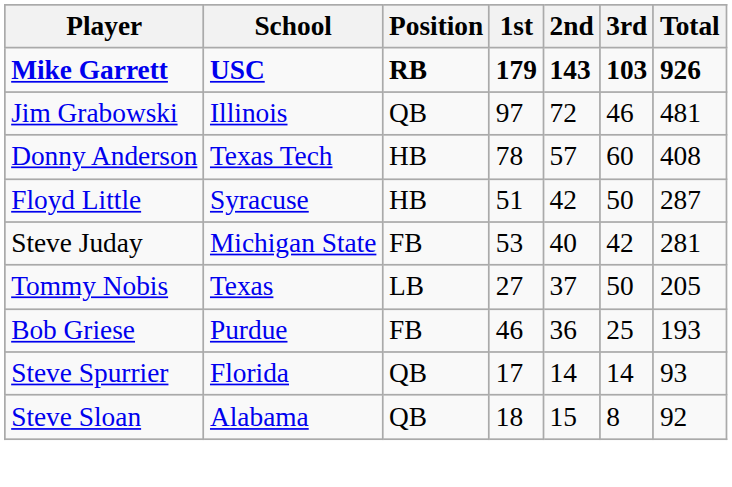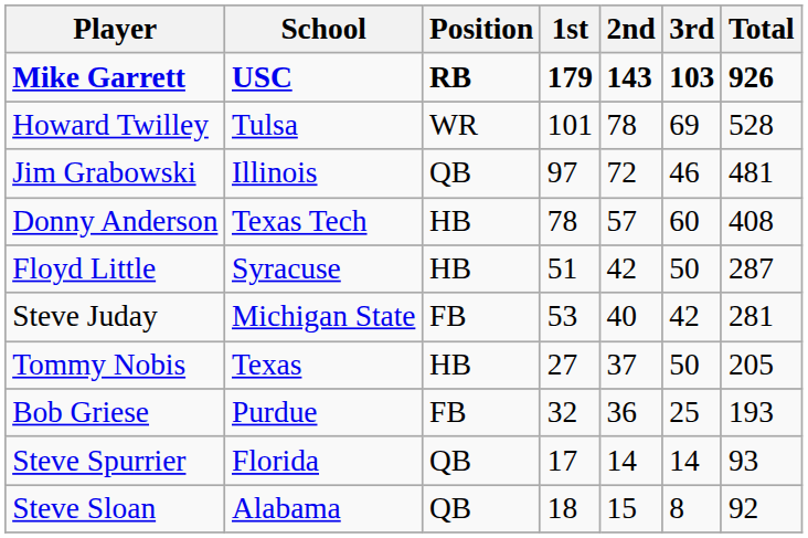 <table class="wikitable">
 <tr>
 <th>Player</th>
 <th>School</th>
 <th>Position</th>
 <th>1st</th>
 <th>2nd</th>
 <th>3rd</th>
 <th>Total</th>
 </tr>
 <tr>
 <td><strong><a href='#'>Mike Garrett</a></strong></td>
 <td><strong><a href='#'>USC</a></strong></td>
 <td><strong>RB</strong></td>
 <td><strong>179</strong></td>
 <td><strong>143</strong></td>
 <td><strong>103</strong></td>
 <td><strong>926</strong></td>
+</tr>
+<tr>
+<td><a href='#'>Howard Twilley</a></td>
+<td><a href='#'>Tulsa</a></td>
+<td>WR</td>
+<td>101</td>
+<td>78</td>
+<td>69</td>
+<td>528</td>
 </tr>
 <tr>
 <td><a href='#'>Jim Grabowski</a></td>
 <td><a href='#'>Illinois</a></td>
 <td>QB</td>
 <td>97</td>
 <td>72</td>
 <td>46</td>
 <td>481</td>
 </tr>
 <tr>
 <td><a href='#'>Donny Anderson</a></td>
 <td><a href='#'>Texas Tech</a></td>
 <td>HB</td>
 <td>78</td>
 <td>57</td>
 <td>60</td>
 <td>408</td>
 </tr>
 <tr>
 <td><a href='#'>Floyd Little</a></td>
 <td><a href='#'>Syracuse</a></td>
 <td>HB</td>
 <td>51</td>
 <td>42</td>
 <td>50</td>
 <td>287</td>
 </tr>
 <tr>
 <td>Steve Juday</td>
 <td><a href='#'>Michigan State</a></td>
 <td>FB</td>
 <td>53</td>
 <td>40</td>
 <td>42</td>
 <td>281</td>
 </tr>
 <tr>
 <td><a href='#'>Tommy Nobis</a></td>
 <td><a href='#'>Texas</a></td>
-<td>LB</td>
+<td>HB</td>
 <td>27</td>
 <td>37</td>
 <td>50</td>
 <td>205</td>
 </tr>
 <tr>
 <td><a href='#'>Bob Griese</a></td>
 <td><a href='#'>Purdue</a></td>
 <td>FB</td>
-<td>46</td>
+<td>32</td>
 <td>36</td>
 <td>25</td>
 <td>193</td>
 </tr>
 <tr>
 <td><a href='#'>Steve Spurrier</a></td>
 <td><a href='#'>Florida</a></td>
 <td>QB</td>
 <td>17</td>
 <td>14</td>
 <td>14</td>
 <td>93</td>
 </tr>
 <tr>
 <td><a href='#'>Steve Sloan</a></td>
 <td><a href='#'>Alabama</a></td>
 <td>QB</td>
 <td>18</td>
 <td>15</td>
 <td>8</td>
 <td>92</td>
 </tr>
 </table>
